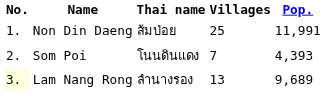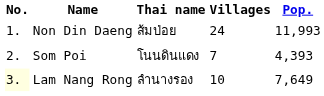 <table>
 <tr>
 <th>No.</th>
 <th>Name</th>
 <th>Thai name</th>
 <th>Villages</th>
 <th><a href='#'>Pop.</a></th>
 </tr>
 <tr>
 <td>1.</td>
 <td>Non Din Daeng</td>
 <td>ส้มป่อย</td>
-<td>25</td>
-<td>11,991</td>
+<td>24</td>
+<td>11,993</td>
 <td></td>
 </tr>
 <tr>
 <td>2.</td>
 <td>Som Poi</td>
 <td>โนนดินแดง</td>
 <td>7</td>
 <td>4,393</td>
 <td></td>
 </tr>
 <tr>
 <td style="background: lightyellow;">3.</td>
 <td>Lam Nang Rong</td>
 <td>ลำนางรอง</td>
-<td>13</td>
-<td>9,689</td>
+<td>10</td>
+<td>7,649</td>
 <td></td>
 </tr>
 </table>
